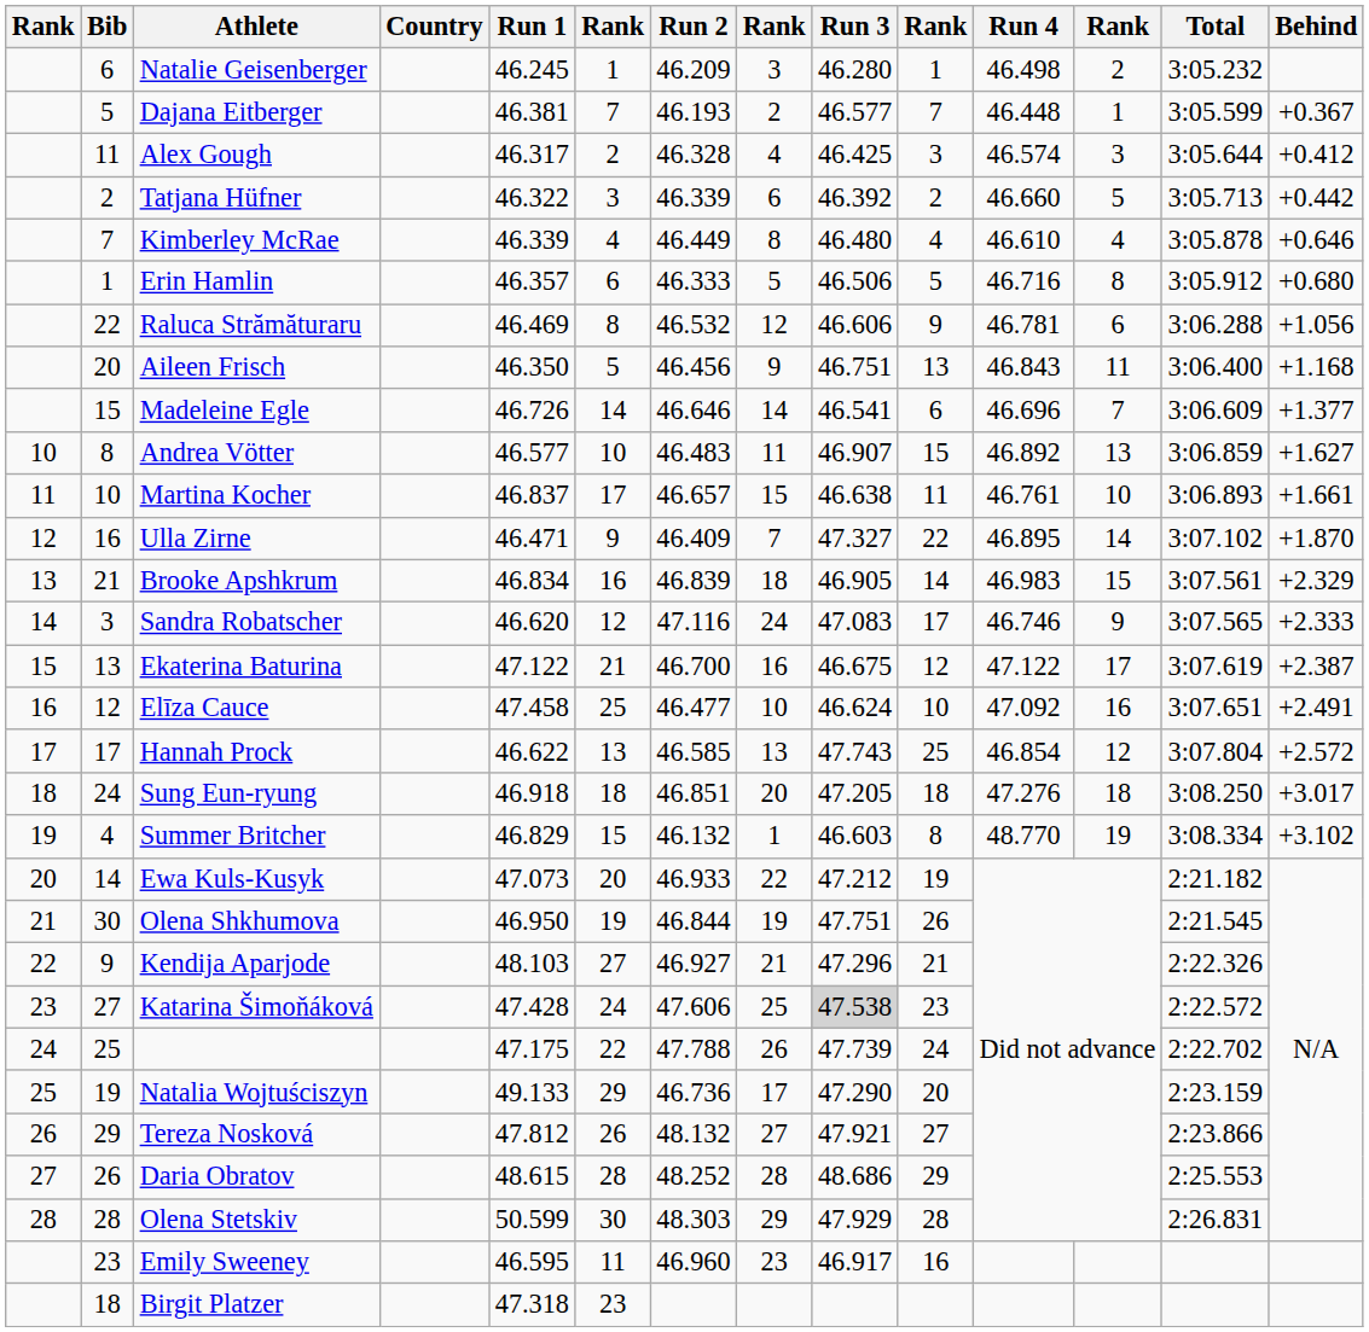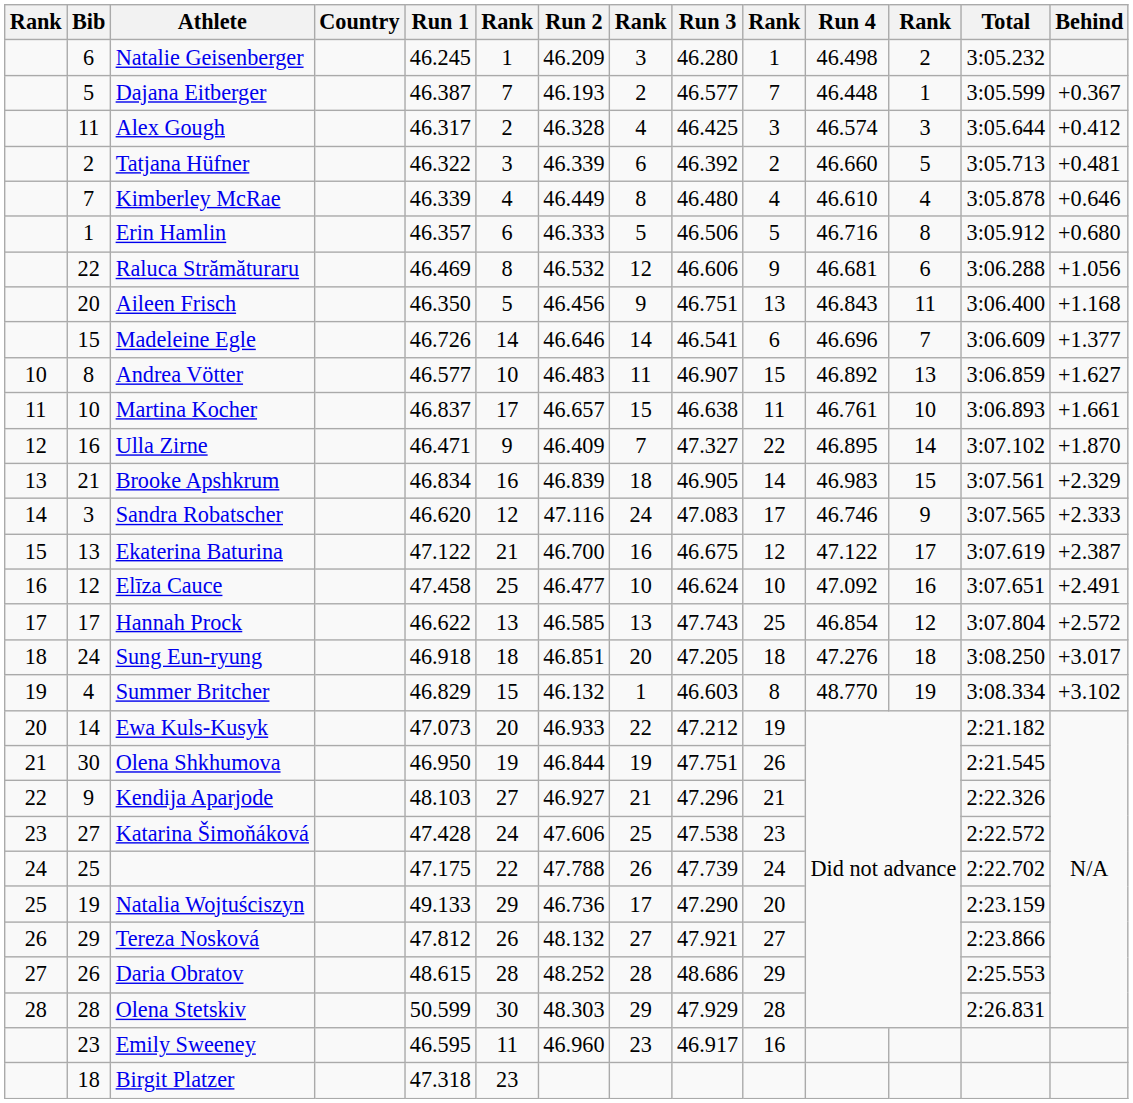 <table class="wikitable sortable" style="text-align:center">
 <tr bgcolor=efefef>
 <th>Rank</th>
 <th>Bib</th>
 <th>Athlete</th>
 <th>Country</th>
 <th>Run 1</th>
 <th>Rank</th>
 <th>Run 2</th>
 <th>Rank</th>
 <th>Run 3</th>
 <th>Rank</th>
 <th>Run 4</th>
 <th>Rank</th>
 <th>Total</th>
 <th>Behind</th>
 </tr>
 <tr>
 <td></td>
 <td>6</td>
 <td align="left"><a href='#'>Natalie Geisenberger</a></td>
 <td align=left></td>
 <td>46.245</td>
 <td>1</td>
 <td>46.209</td>
 <td>3</td>
 <td>46.280</td>
 <td>1</td>
 <td>46.498</td>
 <td>2</td>
 <td>3:05.232</td>
 <td></td>
 </tr>
 <tr>
 <td></td>
 <td>5</td>
 <td align="left"><a href='#'>Dajana Eitberger</a></td>
 <td align="left"></td>
-<td>46.381</td>
+<td>46.387</td>
 <td>7</td>
 <td>46.193</td>
 <td>2</td>
 <td>46.577</td>
 <td>7</td>
 <td>46.448</td>
 <td>1</td>
 <td>3:05.599</td>
 <td>+0.367</td>
 </tr>
 <tr>
 <td></td>
 <td>11</td>
 <td align="left"><a href='#'>Alex Gough</a></td>
 <td align="left"></td>
 <td>46.317</td>
 <td>2</td>
 <td>46.328</td>
 <td>4</td>
 <td>46.425</td>
 <td>3</td>
 <td>46.574</td>
 <td>3</td>
 <td>3:05.644</td>
 <td>+0.412</td>
 </tr>
 <tr>
 <td></td>
 <td>2</td>
 <td align="left"><a href='#'>Tatjana Hüfner</a></td>
 <td align="left"></td>
 <td>46.322</td>
 <td>3</td>
 <td>46.339</td>
 <td>6</td>
 <td>46.392</td>
 <td>2</td>
 <td>46.660</td>
 <td>5</td>
 <td>3:05.713</td>
-<td>+0.442</td>
+<td>+0.481</td>
 </tr>
 <tr>
 <td></td>
 <td>7</td>
 <td align="left"><a href='#'>Kimberley McRae</a></td>
 <td align="left"></td>
 <td>46.339</td>
 <td>4</td>
 <td>46.449</td>
 <td>8</td>
 <td>46.480</td>
 <td>4</td>
 <td>46.610</td>
 <td>4</td>
 <td>3:05.878</td>
 <td>+0.646</td>
 </tr>
 <tr>
 <td></td>
 <td>1</td>
 <td align="left"><a href='#'>Erin Hamlin</a></td>
 <td align="left"></td>
 <td>46.357</td>
 <td>6</td>
 <td>46.333</td>
 <td>5</td>
 <td>46.506</td>
 <td>5</td>
 <td>46.716</td>
 <td>8</td>
 <td>3:05.912</td>
 <td>+0.680</td>
 </tr>
 <tr>
 <td></td>
 <td>22</td>
 <td align="left"><a href='#'>Raluca Strămăturaru</a></td>
 <td align="left"></td>
 <td>46.469</td>
 <td>8</td>
 <td>46.532</td>
 <td>12</td>
 <td>46.606</td>
 <td>9</td>
-<td>46.781</td>
+<td>46.681</td>
 <td>6</td>
 <td>3:06.288</td>
 <td>+1.056</td>
 </tr>
 <tr>
 <td></td>
 <td>20</td>
 <td align="left"><a href='#'>Aileen Frisch</a></td>
 <td align="left"></td>
 <td>46.350</td>
 <td>5</td>
 <td>46.456</td>
 <td>9</td>
 <td>46.751</td>
 <td>13</td>
 <td>46.843</td>
 <td>11</td>
 <td>3:06.400</td>
 <td>+1.168</td>
 </tr>
 <tr>
 <td></td>
 <td>15</td>
 <td align="left"><a href='#'>Madeleine Egle</a></td>
 <td align="left"></td>
 <td>46.726</td>
 <td>14</td>
 <td>46.646</td>
 <td>14</td>
 <td>46.541</td>
 <td>6</td>
 <td>46.696</td>
 <td>7</td>
 <td>3:06.609</td>
 <td>+1.377</td>
 </tr>
 <tr>
 <td>10</td>
 <td>8</td>
 <td align="left"><a href='#'>Andrea Vötter</a></td>
 <td align="left"></td>
 <td>46.577</td>
 <td>10</td>
 <td>46.483</td>
 <td>11</td>
 <td>46.907</td>
 <td>15</td>
 <td>46.892</td>
 <td>13</td>
 <td>3:06.859</td>
 <td>+1.627</td>
 </tr>
 <tr>
 <td>11</td>
 <td>10</td>
 <td align="left"><a href='#'>Martina Kocher</a></td>
 <td align="left"></td>
 <td>46.837</td>
 <td>17</td>
 <td>46.657</td>
 <td>15</td>
 <td>46.638</td>
 <td>11</td>
 <td>46.761</td>
 <td>10</td>
 <td>3:06.893</td>
 <td>+1.661</td>
 </tr>
 <tr>
 <td>12</td>
 <td>16</td>
 <td align="left"><a href='#'>Ulla Zirne</a></td>
 <td align="left"></td>
 <td>46.471</td>
 <td>9</td>
 <td>46.409</td>
 <td>7</td>
 <td>47.327</td>
 <td>22</td>
 <td>46.895</td>
 <td>14</td>
 <td>3:07.102</td>
 <td>+1.870</td>
 </tr>
 <tr>
 <td>13</td>
 <td>21</td>
 <td align="left"><a href='#'>Brooke Apshkrum</a></td>
 <td align=left></td>
 <td>46.834</td>
 <td>16</td>
 <td>46.839</td>
 <td>18</td>
 <td>46.905</td>
 <td>14</td>
 <td>46.983</td>
 <td>15</td>
 <td>3:07.561</td>
 <td>+2.329</td>
 </tr>
 <tr>
 <td>14</td>
 <td>3</td>
 <td align="left"><a href='#'>Sandra Robatscher</a></td>
 <td align="left"></td>
 <td>46.620</td>
 <td>12</td>
 <td>47.116</td>
 <td>24</td>
 <td>47.083</td>
 <td>17</td>
 <td>46.746</td>
 <td>9</td>
 <td>3:07.565</td>
 <td>+2.333</td>
 </tr>
 <tr>
 <td>15</td>
 <td>13</td>
 <td align="left"><a href='#'>Ekaterina Baturina</a></td>
 <td align="left"></td>
 <td>47.122</td>
 <td>21</td>
 <td>46.700</td>
 <td>16</td>
 <td>46.675</td>
 <td>12</td>
 <td>47.122</td>
 <td>17</td>
 <td>3:07.619</td>
 <td>+2.387</td>
 </tr>
 <tr>
 <td>16</td>
 <td>12</td>
 <td align="left"><a href='#'>Elīza Cauce</a></td>
 <td align="left"></td>
 <td>47.458</td>
 <td>25</td>
 <td>46.477</td>
 <td>10</td>
 <td>46.624</td>
 <td>10</td>
 <td>47.092</td>
 <td>16</td>
 <td>3:07.651</td>
 <td>+2.491</td>
 </tr>
 <tr>
 <td>17</td>
 <td>17</td>
 <td align="left"><a href='#'>Hannah Prock</a></td>
 <td align="left"></td>
 <td>46.622</td>
 <td>13</td>
 <td>46.585</td>
 <td>13</td>
 <td>47.743</td>
 <td>25</td>
 <td>46.854</td>
 <td>12</td>
 <td>3:07.804</td>
 <td>+2.572</td>
 </tr>
 <tr>
 <td>18</td>
 <td>24</td>
 <td align="left"><a href='#'>Sung Eun-ryung</a></td>
 <td align=left></td>
 <td>46.918</td>
 <td>18</td>
 <td>46.851</td>
 <td>20</td>
 <td>47.205</td>
 <td>18</td>
 <td>47.276</td>
 <td>18</td>
 <td>3:08.250</td>
 <td>+3.017</td>
 </tr>
 <tr>
 <td>19</td>
 <td>4</td>
 <td align="left"><a href='#'>Summer Britcher</a></td>
 <td align="left"></td>
 <td>46.829</td>
 <td>15</td>
 <td>46.132</td>
 <td>1</td>
 <td>46.603</td>
 <td>8</td>
 <td>48.770</td>
 <td>19</td>
 <td>3:08.334</td>
 <td>+3.102</td>
 </tr>
 <tr>
 <td>20</td>
 <td>14</td>
 <td align="left"><a href='#'>Ewa Kuls-Kusyk</a></td>
 <td align="left"></td>
 <td>47.073</td>
 <td>20</td>
 <td>46.933</td>
 <td>22</td>
 <td>47.212</td>
 <td>19</td>
 <td colspan="2" rowspan="9">Did not advance</td>
 <td>2:21.182</td>
 <td rowspan="9">N/A</td>
 </tr>
 <tr>
 <td>21</td>
 <td>30</td>
 <td align="left"><a href='#'>Olena Shkhumova</a></td>
 <td align=left></td>
 <td>46.950</td>
 <td>19</td>
 <td>46.844</td>
 <td>19</td>
 <td>47.751</td>
 <td>26</td>
 <td>2:21.545</td>
 </tr>
 <tr>
 <td>22</td>
 <td>9</td>
 <td align="left"><a href='#'>Kendija Aparjode</a></td>
 <td align="left"></td>
 <td>48.103</td>
 <td>27</td>
 <td>46.927</td>
 <td>21</td>
 <td>47.296</td>
 <td>21</td>
 <td>2:22.326</td>
 </tr>
 <tr>
 <td>23</td>
 <td>27</td>
 <td align="left"><a href='#'>Katarina Šimoňáková</a></td>
 <td align="left"></td>
 <td>47.428</td>
 <td>24</td>
 <td>47.606</td>
 <td>25</td>
-<td style="background: lightgrey;">47.538</td>
+<td>47.538</td>
 <td>23</td>
 <td>2:22.572</td>
 </tr>
 <tr>
 <td>24</td>
 <td>25</td>
 <td align="left"></td>
 <td align="left"></td>
 <td>47.175</td>
 <td>22</td>
 <td>47.788</td>
 <td>26</td>
 <td>47.739</td>
 <td>24</td>
 <td>2:22.702</td>
 </tr>
 <tr>
 <td>25</td>
 <td>19</td>
 <td align="left"><a href='#'>Natalia Wojtuściszyn</a></td>
 <td align="left"></td>
 <td>49.133</td>
 <td>29</td>
 <td>46.736</td>
 <td>17</td>
 <td>47.290</td>
 <td>20</td>
 <td>2:23.159</td>
 </tr>
 <tr>
 <td>26</td>
 <td>29</td>
 <td align="left"><a href='#'>Tereza Nosková</a></td>
 <td align="left"></td>
 <td>47.812</td>
 <td>26</td>
 <td>48.132</td>
 <td>27</td>
 <td>47.921</td>
 <td>27</td>
 <td>2:23.866</td>
 </tr>
 <tr>
 <td>27</td>
 <td>26</td>
 <td align="left"><a href='#'>Daria Obratov</a></td>
 <td align="left"></td>
 <td>48.615</td>
 <td>28</td>
 <td>48.252</td>
 <td>28</td>
 <td>48.686</td>
 <td>29</td>
 <td>2:25.553</td>
 </tr>
 <tr>
 <td>28</td>
 <td>28</td>
 <td align="left"><a href='#'>Olena Stetskiv</a></td>
 <td align=left></td>
 <td>50.599</td>
 <td>30</td>
 <td>48.303</td>
 <td>29</td>
 <td>47.929</td>
 <td>28</td>
 <td>2:26.831</td>
 </tr>
 <tr>
 <td></td>
 <td>23</td>
 <td align="left"><a href='#'>Emily Sweeney</a></td>
 <td align="left"></td>
 <td>46.595</td>
 <td>11</td>
 <td>46.960</td>
 <td>23</td>
 <td>46.917</td>
 <td>16</td>
 <td></td>
 <td></td>
 <td></td>
 <td></td>
 </tr>
 <tr>
 <td></td>
 <td>18</td>
 <td align="left"><a href='#'>Birgit Platzer</a></td>
 <td align=left></td>
 <td>47.318</td>
 <td>23</td>
 <td></td>
 <td></td>
 <td></td>
 <td></td>
 <td></td>
 <td></td>
 <td></td>
 <td></td>
 </tr>
 </table>
